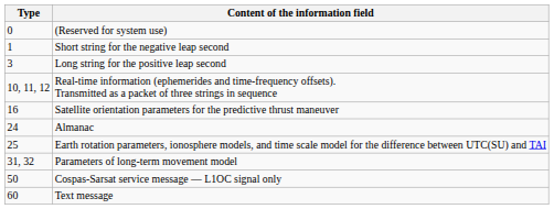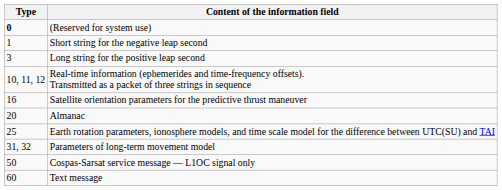 <table class="wikitable">
 <tr>
 <th>Type</th>
 <th>Content of the information field</th>
 </tr>
 <tr>
-<td>0</td>
+<td><strong>0</strong></td>
 <td>(Reserved for system use)</td>
 </tr>
 <tr>
 <td>1</td>
 <td>Short string for the negative leap second</td>
 </tr>
 <tr>
 <td>3</td>
 <td>Long string for the positive leap second</td>
 </tr>
 <tr>
 <td>10, 11, 12</td>
 <td>Real-time information (ephemerides and time-frequency offsets).<br>Transmitted as a packet of three strings in sequence</td>
 </tr>
 <tr>
 <td>16</td>
 <td>Satellite orientation parameters for the predictive thrust maneuver</td>
 </tr>
 <tr>
-<td>24</td>
+<td>20</td>
 <td>Almanac</td>
 </tr>
 <tr>
 <td>25</td>
 <td>Earth rotation parameters, ionosphere models, and time scale model for the difference between UTC(SU) and <a href='#'>TAI</a></td>
 </tr>
 <tr>
 <td>31, 32</td>
 <td>Parameters of long-term movement model</td>
 </tr>
 <tr>
 <td>50</td>
 <td>Cospas-Sarsat service message — L1OC signal only</td>
 </tr>
 <tr>
 <td>60</td>
 <td>Text message</td>
 </tr>
 </table>
